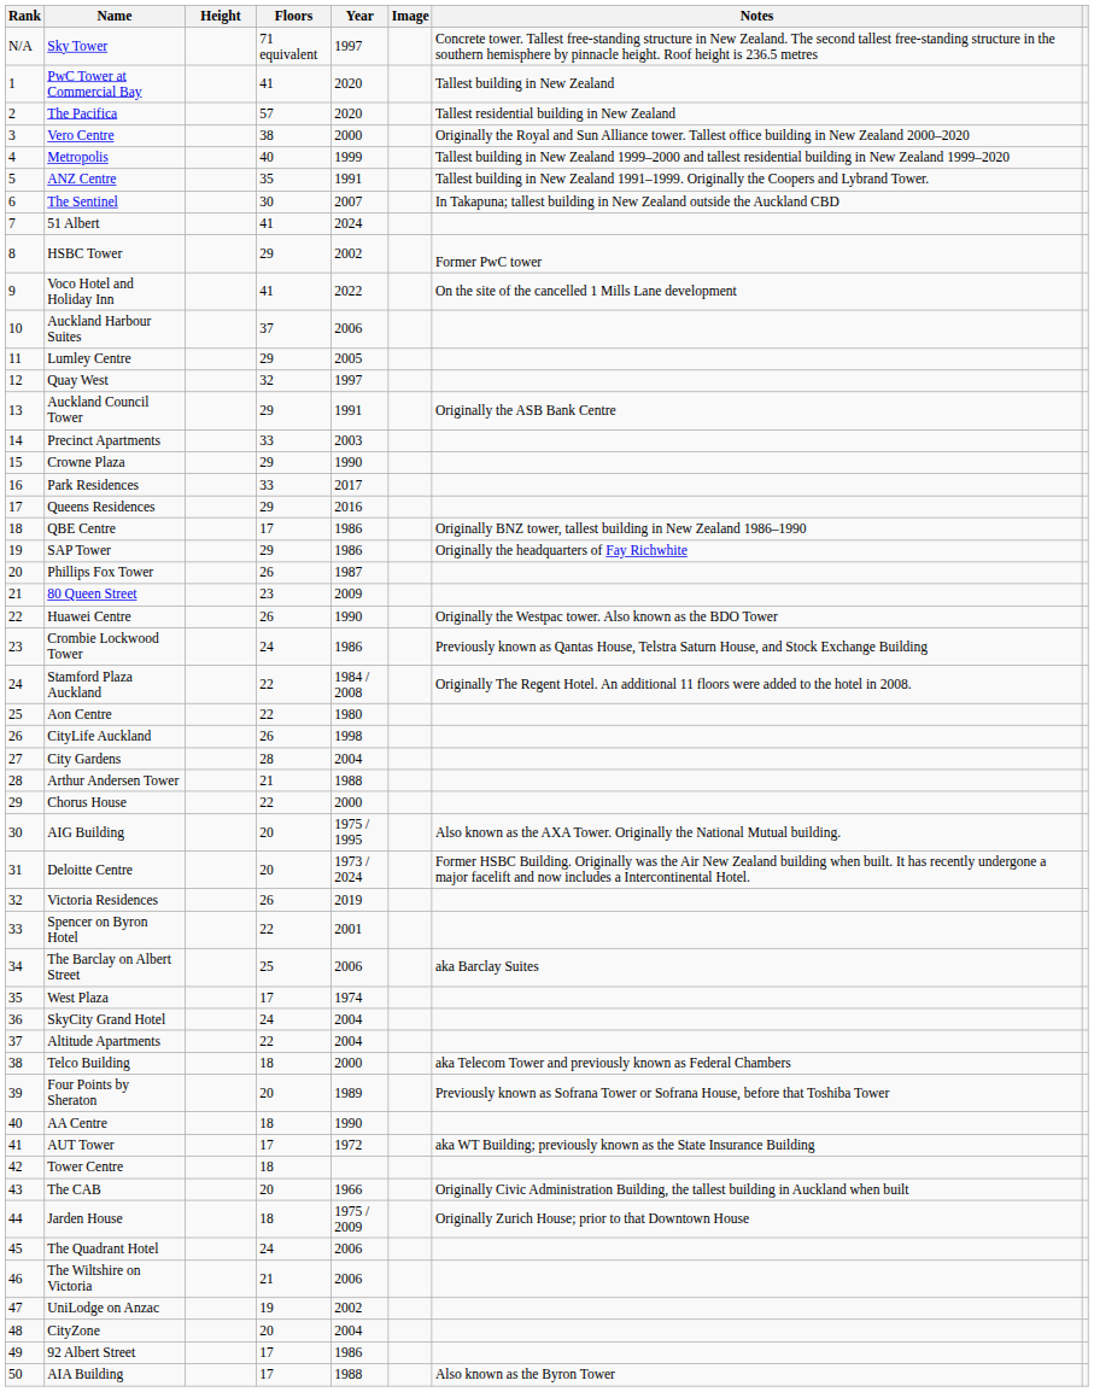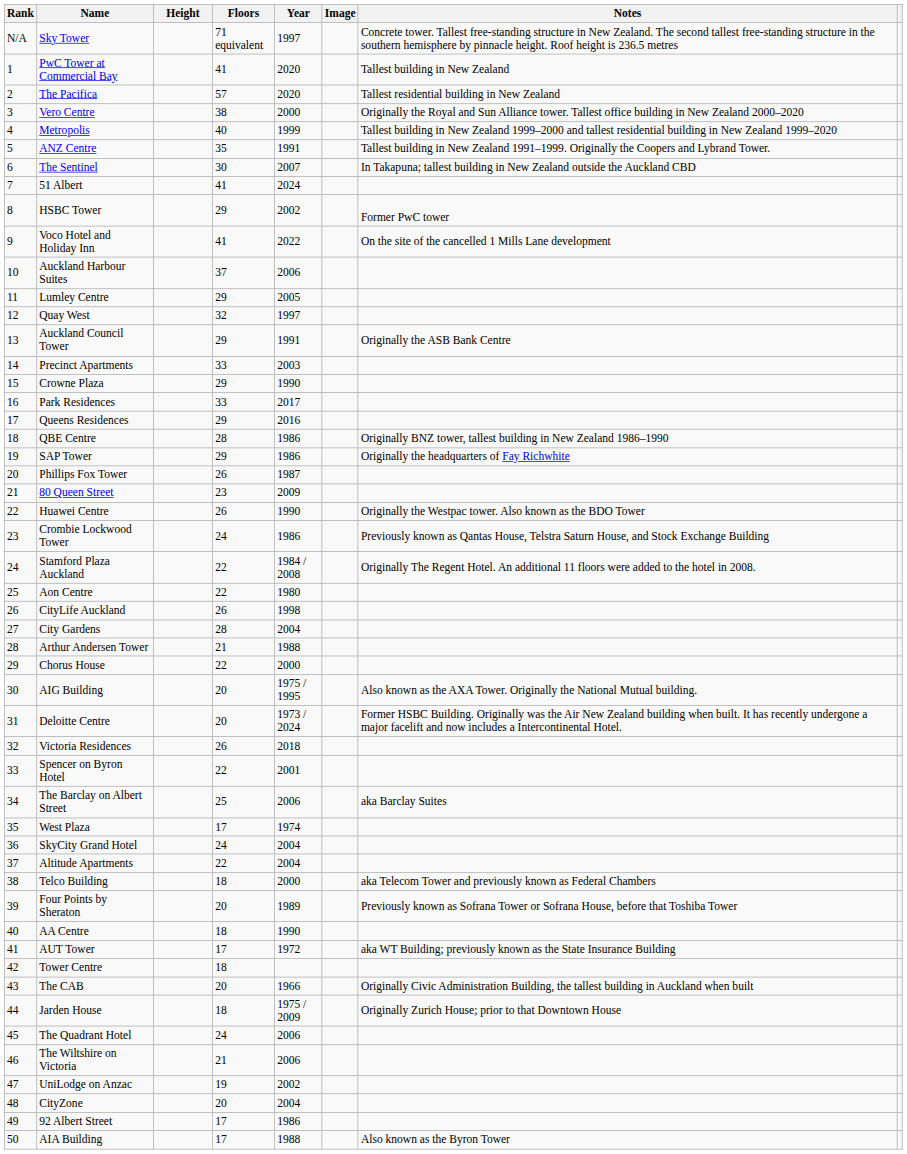 <table class="wikitable sortable">
 <tr>
 <th>Rank</th>
 <th>Name</th>
 <th width="75px">Height</th>
 <th>Floors</th>
 <th>Year</th>
 <th>Image</th>
 <th class="unsortable">Notes</th>
 <th></th>
 </tr>
 <tr>
 <td>N/A</td>
 <td><a href='#'>Sky Tower</a></td>
 <td></td>
 <td>71 equivalent</td>
 <td>1997</td>
 <td></td>
 <td>Concrete tower. Tallest free-standing structure in New Zealand. The second tallest free-standing structure in the southern hemisphere by pinnacle height. Roof height is 236.5 metres</td>
 <td></td>
 </tr>
 <tr>
 <td>1</td>
 <td><a href='#'>PwC Tower at Commercial Bay</a></td>
 <td></td>
 <td>41</td>
 <td>2020</td>
 <td></td>
 <td>Tallest building in New Zealand</td>
 <td></td>
 </tr>
 <tr>
 <td>2</td>
 <td><a href='#'>The Pacifica</a></td>
 <td></td>
 <td>57</td>
 <td>2020</td>
 <td></td>
 <td>Tallest residential building in New Zealand</td>
 <td></td>
 </tr>
 <tr>
 <td>3</td>
 <td><a href='#'>Vero Centre</a></td>
 <td></td>
 <td>38</td>
 <td>2000</td>
 <td></td>
 <td>Originally the Royal and Sun Alliance tower. Tallest office building in New Zealand 2000–2020</td>
 <td></td>
 </tr>
 <tr>
 <td>4</td>
 <td><a href='#'>Metropolis</a></td>
 <td></td>
 <td>40</td>
 <td>1999</td>
 <td></td>
 <td>Tallest building in New Zealand 1999–2000 and tallest residential building in New Zealand 1999–2020</td>
 <td></td>
 </tr>
 <tr>
 <td>5</td>
 <td><a href='#'>ANZ Centre</a></td>
 <td></td>
 <td>35</td>
 <td>1991</td>
 <td></td>
 <td>Tallest building in New Zealand 1991–1999. Originally the Coopers and Lybrand Tower.</td>
 <td></td>
 </tr>
 <tr>
 <td>6</td>
 <td><a href='#'>The Sentinel</a></td>
 <td></td>
 <td>30</td>
 <td>2007</td>
 <td></td>
 <td>In Takapuna; tallest building in New Zealand outside the Auckland CBD</td>
 <td></td>
 </tr>
 <tr>
 <td>7</td>
 <td>51 Albert</td>
 <td></td>
 <td>41</td>
 <td>2024</td>
 <td></td>
 <td></td>
 </tr>
 <tr>
 <td>8</td>
 <td>HSBC Tower</td>
 <td></td>
 <td>29</td>
 <td>2002</td>
 <td></td>
 <td><br>Former PwC tower</td>
 <td></td>
 </tr>
 <tr>
 <td>9</td>
 <td>Voco Hotel and Holiday Inn</td>
 <td></td>
 <td>41</td>
 <td>2022</td>
 <td></td>
 <td>On the site of the cancelled 1 Mills Lane development</td>
 <td></td>
 </tr>
 <tr>
 <td>10</td>
 <td>Auckland Harbour Suites</td>
 <td></td>
 <td>37</td>
 <td>2006</td>
 <td></td>
 <td></td>
 <td></td>
 </tr>
 <tr>
 <td>11</td>
 <td>Lumley Centre</td>
 <td></td>
 <td>29</td>
 <td>2005</td>
 <td></td>
 <td></td>
 <td></td>
 </tr>
 <tr>
 <td>12</td>
 <td>Quay West</td>
 <td></td>
 <td>32</td>
 <td>1997</td>
 <td></td>
 <td></td>
 <td></td>
 </tr>
 <tr>
 <td>13</td>
 <td>Auckland Council Tower</td>
 <td></td>
 <td>29</td>
 <td>1991</td>
 <td></td>
 <td>Originally the ASB Bank Centre</td>
 <td></td>
 </tr>
 <tr>
 <td>14</td>
 <td>Precinct Apartments</td>
 <td></td>
 <td>33</td>
 <td>2003</td>
 <td></td>
 <td></td>
 <td></td>
 </tr>
 <tr>
 <td>15</td>
 <td>Crowne Plaza</td>
 <td></td>
 <td>29</td>
 <td>1990</td>
 <td></td>
 <td></td>
 <td></td>
 </tr>
 <tr>
 <td>16</td>
 <td>Park Residences</td>
 <td></td>
 <td>33</td>
 <td>2017</td>
 <td></td>
 <td></td>
 <td></td>
 </tr>
 <tr>
 <td>17</td>
 <td>Queens Residences</td>
 <td></td>
 <td>29</td>
 <td>2016</td>
 <td></td>
 <td></td>
 <td></td>
 </tr>
 <tr>
 <td>18</td>
 <td>QBE Centre</td>
 <td></td>
-<td>17</td>
+<td>28</td>
 <td>1986</td>
 <td></td>
 <td>Originally BNZ tower, tallest building in New Zealand 1986–1990</td>
 <td></td>
 </tr>
 <tr>
 <td>19</td>
 <td>SAP Tower</td>
 <td></td>
 <td>29</td>
 <td>1986</td>
 <td></td>
 <td>Originally the headquarters of <a href='#'>Fay Richwhite</a></td>
 <td></td>
 </tr>
 <tr>
 <td>20</td>
 <td>Phillips Fox Tower</td>
 <td></td>
 <td>26</td>
 <td>1987</td>
 <td></td>
 <td></td>
 <td></td>
 </tr>
 <tr>
 <td>21</td>
 <td><a href='#'>80 Queen Street</a></td>
 <td></td>
 <td>23</td>
 <td>2009</td>
 <td></td>
 <td></td>
 <td></td>
 </tr>
 <tr>
 <td>22</td>
 <td>Huawei Centre</td>
 <td></td>
 <td>26</td>
 <td>1990</td>
 <td></td>
 <td>Originally the Westpac tower. Also known as the BDO Tower</td>
 <td></td>
 </tr>
 <tr>
 <td>23</td>
 <td>Crombie Lockwood Tower</td>
 <td></td>
 <td>24</td>
 <td>1986</td>
 <td></td>
 <td>Previously known as Qantas House, Telstra Saturn House, and Stock Exchange Building</td>
 <td></td>
 </tr>
 <tr>
 <td>24</td>
 <td>Stamford Plaza Auckland</td>
 <td></td>
 <td>22</td>
 <td>1984 / 2008</td>
 <td></td>
 <td>Originally The Regent Hotel. An additional 11 floors were added to the hotel in 2008.</td>
 <td></td>
 </tr>
 <tr>
 <td>25</td>
 <td>Aon Centre</td>
 <td></td>
 <td>22</td>
 <td>1980</td>
 <td></td>
 <td></td>
 <td></td>
 </tr>
 <tr>
 <td>26</td>
 <td>CityLife Auckland</td>
 <td></td>
 <td>26</td>
 <td>1998</td>
 <td></td>
 <td></td>
 <td></td>
 </tr>
 <tr>
 <td>27</td>
 <td>City Gardens</td>
 <td></td>
 <td>28</td>
 <td>2004</td>
 <td></td>
 <td></td>
 <td></td>
 </tr>
 <tr>
 <td>28</td>
 <td>Arthur Andersen Tower</td>
 <td></td>
 <td>21</td>
 <td>1988</td>
 <td></td>
 <td></td>
 <td></td>
 </tr>
 <tr>
 <td>29</td>
 <td>Chorus House</td>
 <td></td>
 <td>22</td>
 <td>2000</td>
 <td></td>
 <td></td>
 <td></td>
 </tr>
 <tr>
 <td>30</td>
 <td>AIG Building</td>
 <td></td>
 <td>20</td>
 <td>1975 / 1995</td>
 <td></td>
 <td>Also known as the AXA Tower. Originally the National Mutual building.</td>
 <td></td>
 </tr>
 <tr>
 <td>31</td>
 <td>Deloitte Centre</td>
 <td></td>
 <td>20</td>
 <td>1973 / 2024</td>
 <td></td>
 <td>Former HSBC Building. Originally was the Air New Zealand building when built. It has recently undergone a major facelift and now  includes a Intercontinental Hotel. </td>
 <td></td>
 </tr>
 <tr>
 <td>32</td>
 <td>Victoria Residences</td>
 <td></td>
 <td>26</td>
-<td>2019</td>
+<td>2018</td>
 <td></td>
 <td></td>
 <td></td>
 </tr>
 <tr>
 <td>33</td>
 <td>Spencer on Byron Hotel</td>
 <td></td>
 <td>22</td>
 <td>2001</td>
 <td></td>
 <td></td>
 <td></td>
 </tr>
 <tr>
 <td>34</td>
 <td>The Barclay on Albert Street</td>
 <td></td>
 <td>25</td>
 <td>2006</td>
 <td></td>
 <td>aka Barclay Suites</td>
 <td></td>
 </tr>
 <tr>
 <td>35</td>
 <td>West Plaza</td>
 <td></td>
 <td>17</td>
 <td>1974</td>
 <td></td>
 <td></td>
 <td></td>
 </tr>
 <tr>
 <td>36</td>
 <td>SkyCity Grand Hotel</td>
 <td></td>
 <td>24</td>
 <td>2004</td>
 <td></td>
 <td></td>
 <td></td>
 </tr>
 <tr>
 <td>37</td>
 <td>Altitude Apartments</td>
 <td></td>
 <td>22</td>
 <td>2004</td>
 <td></td>
 <td></td>
 <td></td>
 </tr>
 <tr>
 <td>38</td>
 <td>Telco Building</td>
 <td></td>
 <td>18</td>
 <td>2000</td>
 <td></td>
 <td>aka Telecom Tower and previously known as Federal Chambers</td>
 <td></td>
 </tr>
 <tr>
 <td>39</td>
 <td>Four Points by Sheraton</td>
 <td></td>
 <td>20</td>
 <td>1989</td>
 <td></td>
 <td>Previously known as Sofrana Tower or Sofrana House, before that Toshiba Tower</td>
 <td></td>
 </tr>
 <tr>
 <td>40</td>
 <td>AA Centre</td>
 <td></td>
 <td>18</td>
 <td>1990</td>
 <td></td>
 <td></td>
 <td></td>
 </tr>
 <tr>
 <td>41</td>
 <td>AUT Tower</td>
 <td></td>
 <td>17</td>
 <td>1972</td>
 <td></td>
 <td>aka WT Building; previously known as the State Insurance Building</td>
 <td></td>
 </tr>
 <tr>
 <td>42</td>
 <td>Tower Centre</td>
 <td></td>
 <td>18</td>
 <td></td>
 <td></td>
 <td></td>
 <td></td>
 </tr>
 <tr>
 <td>43</td>
 <td>The CAB</td>
 <td></td>
 <td>20</td>
 <td>1966</td>
 <td></td>
 <td>Originally Civic Administration Building, the tallest building in Auckland when built</td>
 <td></td>
 </tr>
 <tr>
 <td>44</td>
 <td>Jarden House</td>
 <td></td>
 <td>18</td>
 <td>1975 / 2009</td>
 <td></td>
 <td>Originally Zurich House; prior to that Downtown House</td>
 <td></td>
 </tr>
 <tr>
 <td>45</td>
 <td>The Quadrant Hotel</td>
 <td></td>
 <td>24</td>
 <td>2006</td>
 <td></td>
 <td></td>
 <td></td>
 </tr>
 <tr>
 <td>46</td>
 <td>The Wiltshire on Victoria</td>
 <td></td>
 <td>21</td>
 <td>2006</td>
 <td></td>
 <td></td>
 <td></td>
 </tr>
 <tr>
 <td>47</td>
 <td>UniLodge on Anzac</td>
 <td></td>
 <td>19</td>
 <td>2002</td>
 <td></td>
 <td></td>
 <td></td>
 </tr>
 <tr>
 <td>48</td>
 <td>CityZone</td>
 <td></td>
 <td>20</td>
 <td>2004</td>
 <td></td>
 <td></td>
 <td></td>
 </tr>
 <tr>
 <td>49</td>
 <td>92 Albert Street</td>
 <td></td>
 <td>17</td>
 <td>1986</td>
 <td></td>
 <td></td>
 <td></td>
 </tr>
 <tr>
 <td>50</td>
 <td>AIA Building</td>
 <td></td>
 <td>17</td>
 <td>1988</td>
 <td></td>
 <td>Also known as the Byron Tower</td>
 <td></td>
 </tr>
 </table>
